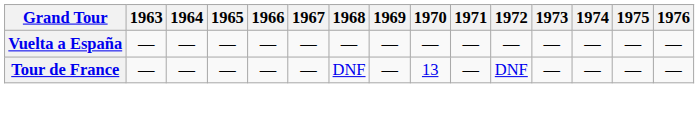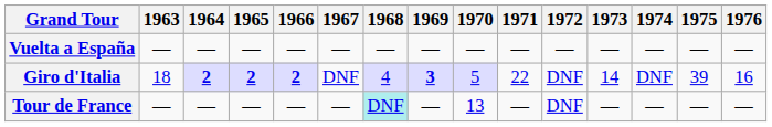 <table class="wikitable plainrowheaders">
 <tr>
 <th scope="col"><a href='#'>Grand Tour</a></th>
 <th scope="col">1963</th>
 <th scope="col">1964</th>
 <th scope="col">1965</th>
 <th scope="col">1966</th>
 <th scope="col">1967</th>
 <th scope="col">1968</th>
 <th scope="col">1969</th>
 <th scope="col">1970</th>
 <th scope="col">1971</th>
 <th scope="col">1972</th>
 <th scope="col">1973</th>
 <th scope="col">1974</th>
 <th scope="col">1975</th>
 <th scope="col">1976</th>
 </tr>
 <tr style="text-align:center;">
 <th scope="row"> <a href='#'>Vuelta a España</a></th>
 <td>—</td>
 <td>—</td>
 <td>—</td>
 <td>—</td>
 <td>—</td>
 <td>—</td>
 <td>—</td>
 <td>—</td>
 <td>—</td>
 <td>—</td>
 <td>—</td>
 <td>—</td>
 <td>—</td>
 <td>—</td>
 </tr>
 <tr style="text-align:center;">
+<th scope="row"> <a href='#'>Giro d'Italia</a></th>
+<td><a href='#'>18</a></td>
+<td style="background:#ddf;"><a href='#'><strong>2</strong></a></td>
+<td style="background:#ddf;"><a href='#'><strong>2</strong></a></td>
+<td style="background:#ddf;"><a href='#'><strong>2</strong></a></td>
+<td><a href='#'>DNF</a></td>
+<td style="background:#ddf;"><a href='#'>4</a></td>
+<td style="background:#ddf;"><a href='#'><strong>3</strong></a></td>
+<td style="background:#ddf;"><a href='#'>5</a></td>
+<td><a href='#'>22</a></td>
+<td><a href='#'>DNF</a></td>
+<td><a href='#'>14</a></td>
+<td><a href='#'>DNF</a></td>
+<td><a href='#'>39</a></td>
+<td><a href='#'>16</a></td>
+</tr>
+<tr style="text-align:center;">
 <th scope="row"> <a href='#'>Tour de France</a></th>
 <td>—</td>
 <td>—</td>
 <td>—</td>
 <td>—</td>
 <td>—</td>
-<td><a href='#'>DNF</a></td>
+<td style="background: paleturquoise;"><a href='#'>DNF</a></td>
 <td>—</td>
 <td><a href='#'>13</a></td>
 <td>—</td>
 <td><a href='#'>DNF</a></td>
 <td>—</td>
 <td>—</td>
 <td>—</td>
 <td>—</td>
 </tr>
 </table>
